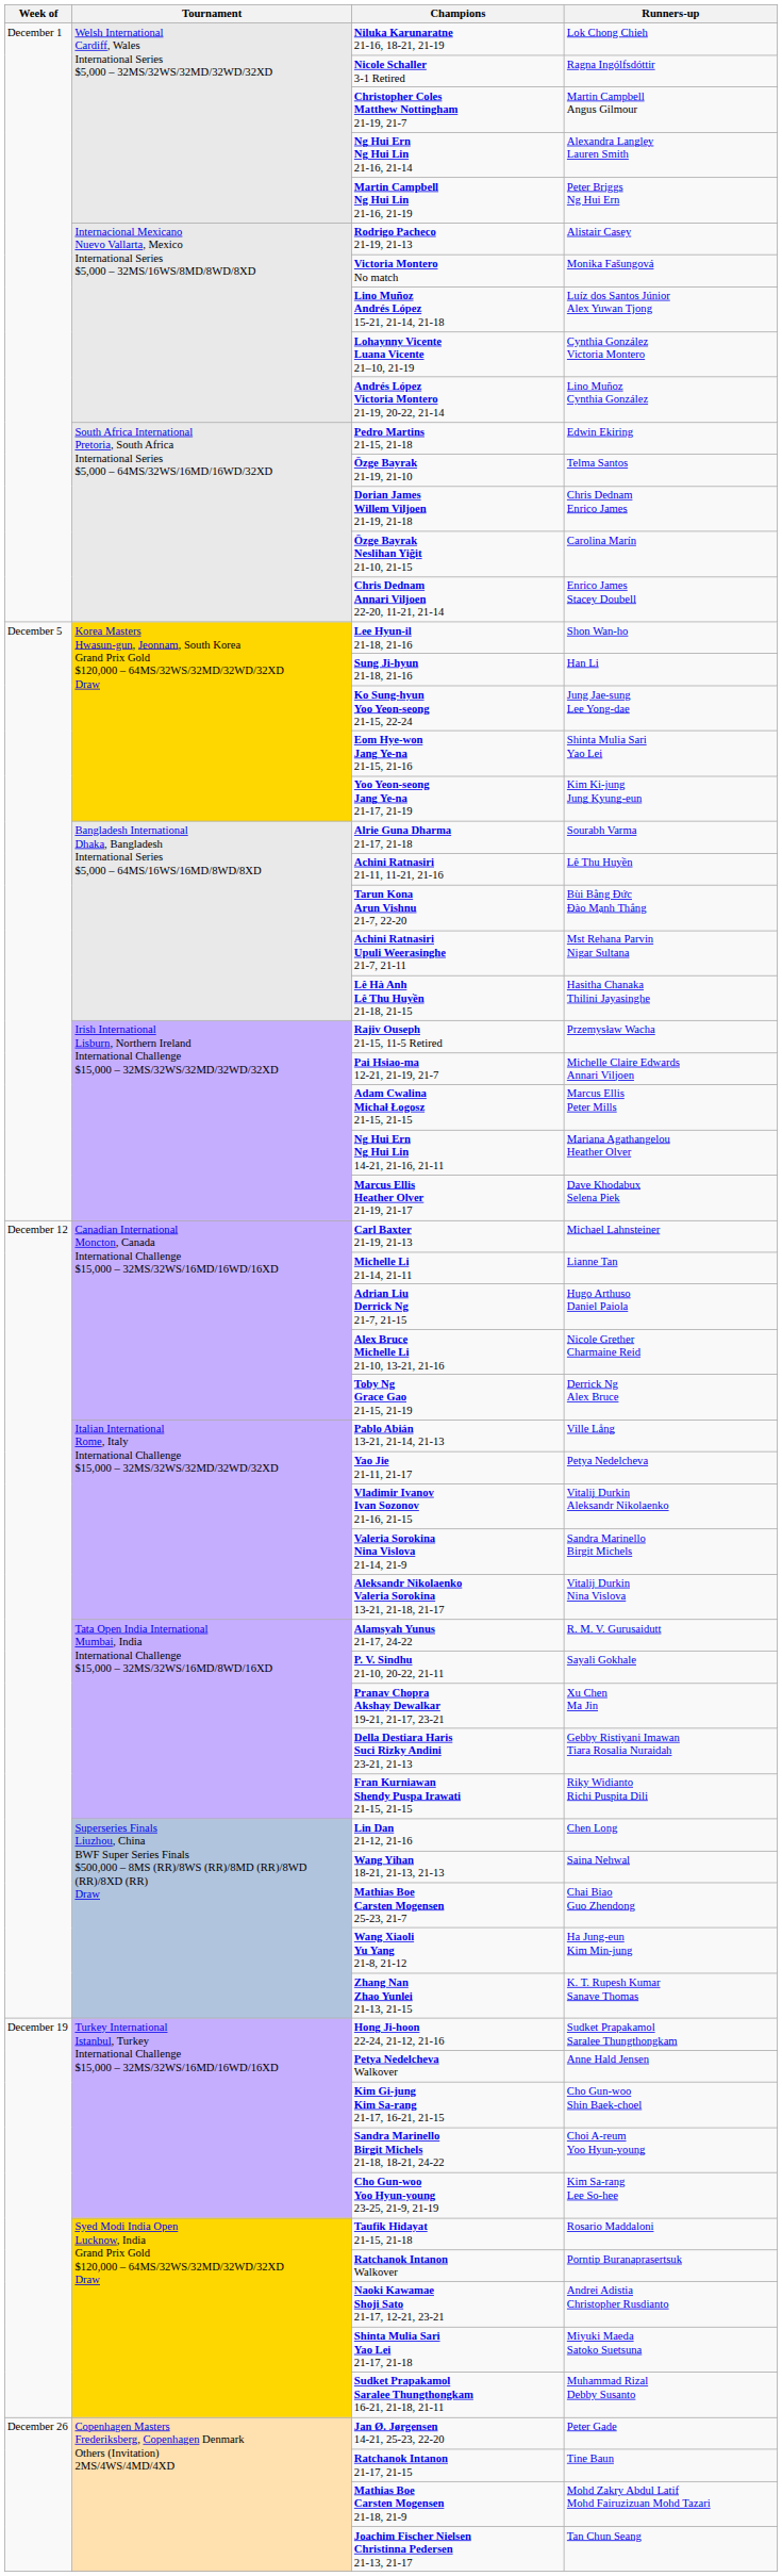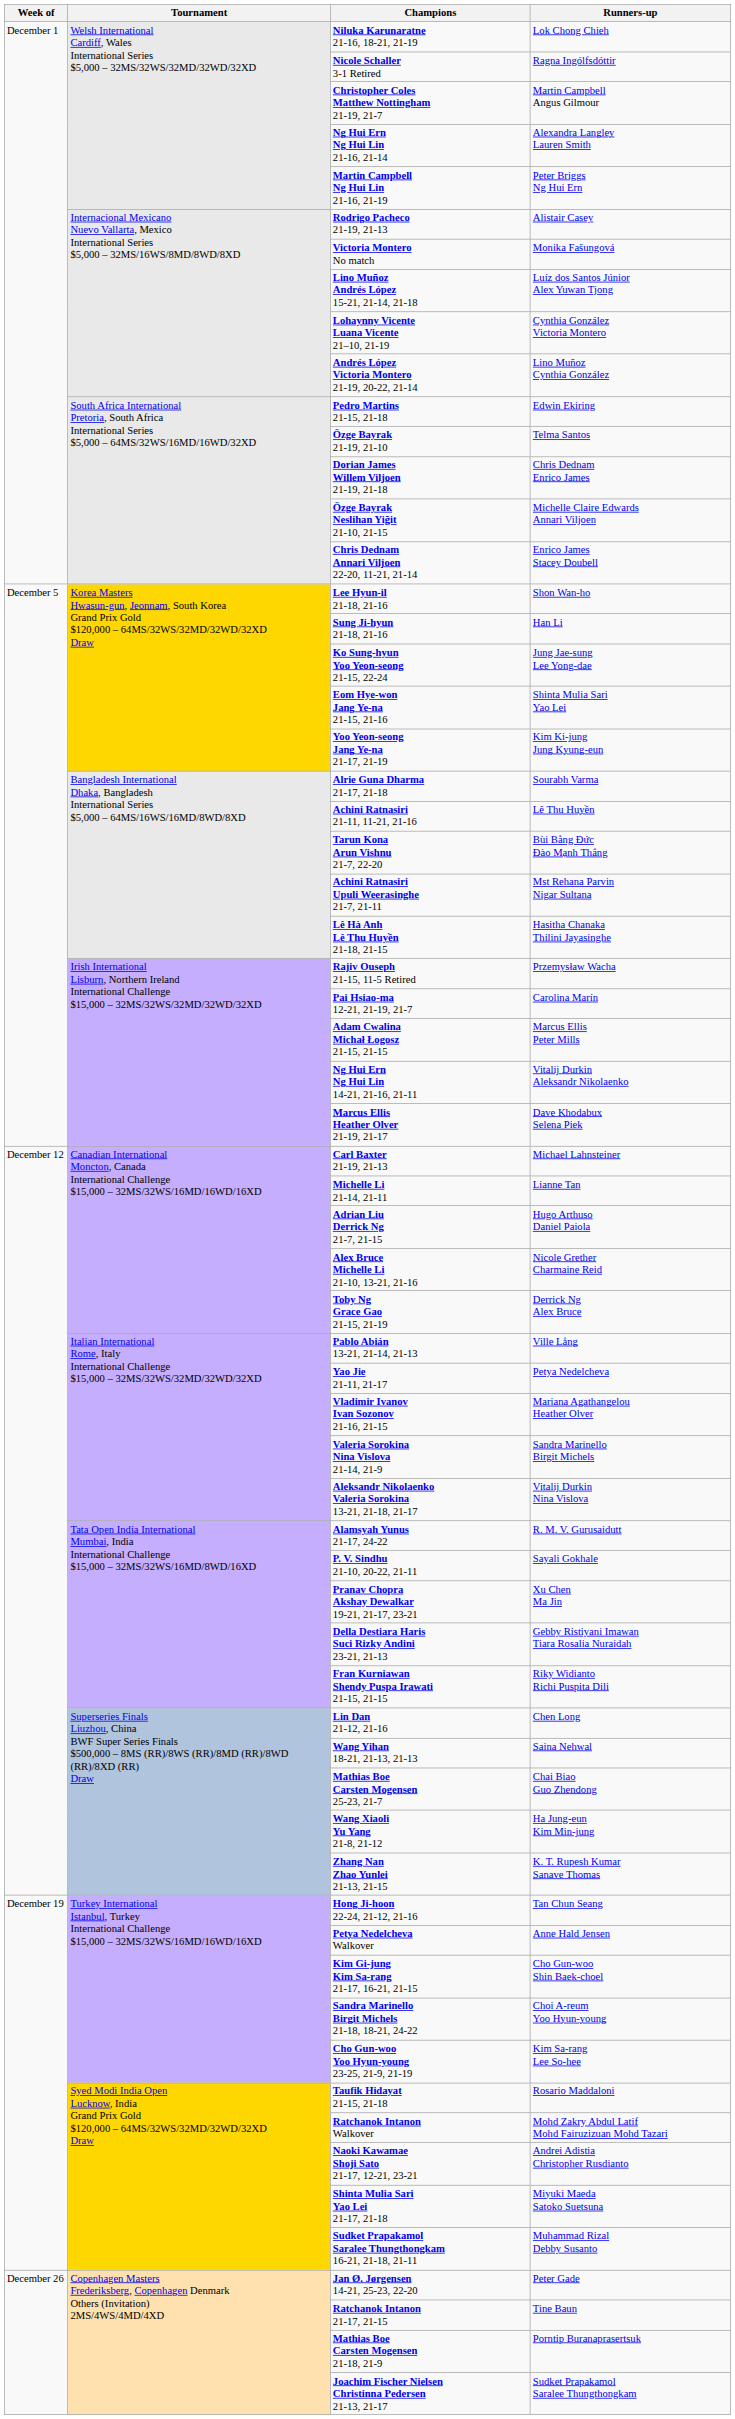 <table class=wikitable style=font-size:85%>
 <tr>
 <th width=75>Week of</th>
 <th width=330>Tournament</th>
 <th width=250>Champions</th>
 <th width=250>Runners-up</th>
 </tr>
 <tr valign=top>
 <td rowspan=15>December 1</td>
 <td style="background:#E9E9E9;" rowspan="5"><a href='#'>Welsh International</a><br><a href='#'>Cardiff</a>, Wales<br>International Series<br>$5,000 – 32MS/32WS/32MD/32WD/32XD</td>
 <td> <strong><a href='#'>Niluka Karunaratne</a></strong><br>21-16, 18-21, 21-19</td>
 <td> <a href='#'>Lok Chong Chieh</a></td>
 </tr>
 <tr valign=top>
 <td> <strong><a href='#'>Nicole Schaller</a></strong><br>3-1 Retired</td>
 <td> <a href='#'>Ragna Ingólfsdóttir</a></td>
 </tr>
 <tr valign=top>
 <td> <strong><a href='#'>Christopher Coles</a><br> <a href='#'>Matthew Nottingham</a></strong><br>21-19, 21-7</td>
 <td> <a href='#'>Martin Campbell</a><br> Angus Gilmour</td>
 </tr>
 <tr valign=top>
 <td> <strong><a href='#'>Ng Hui Ern</a><br> <a href='#'>Ng Hui Lin</a></strong><br>21-16, 21-14</td>
 <td> <a href='#'>Alexandra Langley</a><br> <a href='#'>Lauren Smith</a></td>
 </tr>
 <tr valign=top>
 <td> <strong><a href='#'>Martin Campbell</a><br> <a href='#'>Ng Hui Lin</a></strong><br>21-16, 21-19</td>
 <td> <a href='#'>Peter Briggs</a><br> <a href='#'>Ng Hui Ern</a></td>
 </tr>
 <tr valign=top>
 <td style="background:#E9E9E9;" rowspan="5"><a href='#'>Internacional Mexicano</a><br><a href='#'>Nuevo Vallarta</a>, Mexico<br>International Series<br>$5,000 – 32MS/16WS/8MD/8WD/8XD</td>
 <td> <strong><a href='#'>Rodrigo Pacheco</a></strong><br>21-19, 21-13</td>
 <td> <a href='#'>Alistair Casey</a></td>
 </tr>
 <tr valign=top>
 <td> <strong><a href='#'>Victoria Montero</a></strong><br>No match</td>
 <td> <a href='#'>Monika Fašungová</a></td>
 </tr>
 <tr valign=top>
 <td> <strong><a href='#'>Lino Muñoz</a><br> <a href='#'>Andrés López</a></strong><br>15-21, 21-14, 21-18</td>
 <td> <a href='#'>Luíz dos Santos Júnior</a><br> <a href='#'>Alex Yuwan Tjong</a></td>
 </tr>
 <tr valign=top>
 <td> <strong><a href='#'>Lohaynny Vicente</a><br> <a href='#'>Luana Vicente</a></strong><br>21–10, 21-19</td>
 <td> <a href='#'>Cynthia González</a><br> <a href='#'>Victoria Montero</a></td>
 </tr>
 <tr valign=top>
 <td> <strong><a href='#'>Andrés López</a><br> <a href='#'>Victoria Montero</a></strong><br>21-19, 20-22, 21-14</td>
 <td> <a href='#'>Lino Muñoz</a><br> <a href='#'>Cynthia González</a></td>
 </tr>
 <tr valign=top>
 <td style="background:#E9E9E9;" rowspan="5"><a href='#'>South Africa International</a><br><a href='#'>Pretoria</a>, South Africa<br>International Series<br>$5,000 – 64MS/32WS/16MD/16WD/32XD</td>
 <td> <strong><a href='#'>Pedro Martins</a></strong><br>21-15, 21-18</td>
 <td> <a href='#'>Edwin Ekiring</a></td>
 </tr>
 <tr valign=top>
 <td> <strong><a href='#'>Özge Bayrak</a></strong><br>21-19, 21-10</td>
 <td> <a href='#'>Telma Santos</a></td>
 </tr>
 <tr valign=top>
 <td> <strong><a href='#'>Dorian James</a><br> <a href='#'>Willem Viljoen</a></strong><br>21-19, 21-18</td>
 <td> <a href='#'>Chris Dednam</a><br> <a href='#'>Enrico James</a></td>
 </tr>
 <tr valign=top>
 <td> <strong><a href='#'>Özge Bayrak</a><br> <a href='#'>Neslihan Yiğit</a></strong><br>21-10, 21-15</td>
-<td> <a href='#'>Carolina Marín</a></td>
+<td> <a href='#'>Michelle Claire Edwards</a><br> <a href='#'>Annari Viljoen</a></td>
 </tr>
 <tr valign=top>
 <td> <strong><a href='#'>Chris Dednam</a><br> <a href='#'>Annari Viljoen</a></strong><br>22-20, 11-21, 21-14</td>
 <td> <a href='#'>Enrico James</a><br> <a href='#'>Stacey Doubell</a></td>
 </tr>
 <tr valign=top>
 <td rowspan=15>December 5</td>
 <td style="background:#FFD700;" rowspan="5"><a href='#'>Korea Masters</a><br><a href='#'>Hwasun-gun</a>, <a href='#'>Jeonnam</a>, South Korea<br>Grand Prix Gold<br>$120,000 – 64MS/32WS/32MD/32WD/32XD<br><a href='#'>Draw</a></td>
 <td> <strong><a href='#'>Lee Hyun-il</a></strong><br>21-18, 21-16</td>
 <td> <a href='#'>Shon Wan-ho</a></td>
 </tr>
 <tr valign=top>
 <td> <strong><a href='#'>Sung Ji-hyun</a></strong><br>21-18, 21-16</td>
 <td> <a href='#'>Han Li</a></td>
 </tr>
 <tr valign=top>
 <td> <strong><a href='#'>Ko Sung-hyun</a><br> <a href='#'>Yoo Yeon-seong</a></strong><br>21-15, 22-24</td>
 <td> <a href='#'>Jung Jae-sung</a><br> <a href='#'>Lee Yong-dae</a></td>
 </tr>
 <tr valign=top>
 <td> <strong><a href='#'>Eom Hye-won</a><br> <a href='#'>Jang Ye-na</a></strong><br>21-15, 21-16</td>
 <td> <a href='#'>Shinta Mulia Sari</a><br> <a href='#'>Yao Lei</a></td>
 </tr>
 <tr valign=top>
 <td> <strong><a href='#'>Yoo Yeon-seong</a><br> <a href='#'>Jang Ye-na</a></strong><br>21-17, 21-19</td>
 <td> <a href='#'>Kim Ki-jung</a><br> <a href='#'>Jung Kyung-eun</a></td>
 </tr>
 <tr valign=top>
 <td style="background:#E9E9E9;" rowspan="5"><a href='#'>Bangladesh International</a><br> <a href='#'>Dhaka</a>, Bangladesh<br>International Series<br>$5,000 – 64MS/16WS/16MD/8WD/8XD</td>
 <td> <strong><a href='#'>Alrie Guna Dharma</a></strong><br>21-17, 21-18</td>
 <td> <a href='#'>Sourabh Varma</a></td>
 </tr>
 <tr valign=top>
 <td> <strong><a href='#'>Achini Ratnasiri</a></strong><br>21-11, 11-21, 21-16</td>
 <td> <a href='#'>Lê Thu Huyền</a></td>
 </tr>
 <tr valign=top>
 <td> <strong><a href='#'>Tarun Kona</a><br> <a href='#'>Arun Vishnu</a></strong><br>21-7, 22-20</td>
 <td> <a href='#'>Bùi Bằng Đức</a><br> <a href='#'>Đào Mạnh Thắng</a></td>
 </tr>
 <tr valign=top>
 <td> <strong><a href='#'>Achini Ratnasiri</a><br> <a href='#'>Upuli Weerasinghe</a></strong><br>21-7, 21-11</td>
 <td> <a href='#'>Mst Rehana Parvin</a><br> <a href='#'>Nigar Sultana</a></td>
 </tr>
 <tr valign=top>
 <td> <strong><a href='#'>Lê Hà Anh</a><br> <a href='#'>Lê Thu Huyền</a></strong><br>21-18, 21-15</td>
 <td> <a href='#'>Hasitha Chanaka</a><br> <a href='#'>Thilini Jayasinghe</a></td>
 </tr>
 <tr valign=top>
 <td style="background:#C6AEFF;" rowspan="5"><a href='#'>Irish International</a><br><a href='#'>Lisburn</a>, Northern Ireland<br>International Challenge<br>$15,000 – 32MS/32WS/32MD/32WD/32XD</td>
 <td> <strong><a href='#'>Rajiv Ouseph</a></strong><br>21-15, 11-5 Retired</td>
 <td> <a href='#'>Przemysław Wacha</a></td>
 </tr>
 <tr valign=top>
 <td> <strong><a href='#'>Pai Hsiao-ma</a></strong><br>12-21, 21-19, 21-7</td>
-<td> <a href='#'>Michelle Claire Edwards</a><br> <a href='#'>Annari Viljoen</a></td>
+<td> <a href='#'>Carolina Marín</a></td>
 </tr>
 <tr valign=top>
 <td> <strong><a href='#'>Adam Cwalina</a><br> <a href='#'>Michał Łogosz</a></strong><br>21-15, 21-15</td>
 <td> <a href='#'>Marcus Ellis</a><br> <a href='#'>Peter Mills</a></td>
 </tr>
 <tr valign=top>
 <td> <strong><a href='#'>Ng Hui Ern</a><br> <a href='#'>Ng Hui Lin</a></strong><br>14-21, 21-16, 21-11</td>
-<td> <a href='#'>Mariana Agathangelou</a><br> <a href='#'>Heather Olver</a></td>
+<td> <a href='#'>Vitalij Durkin</a><br> <a href='#'>Aleksandr Nikolaenko</a></td>
 </tr>
 <tr valign=top>
 <td> <strong><a href='#'>Marcus Ellis</a><br> <a href='#'>Heather Olver</a></strong><br>21-19, 21-17</td>
 <td> <a href='#'>Dave Khodabux</a><br> <a href='#'>Selena Piek</a></td>
 </tr>
 <tr valign=top>
 <td rowspan=20>December 12</td>
 <td style="background:#C6AEFF;" rowspan="5"><a href='#'>Canadian International</a><br><a href='#'>Moncton</a>, Canada<br>International Challenge<br>$15,000 – 32MS/32WS/16MD/16WD/16XD</td>
 <td> <strong><a href='#'>Carl Baxter</a></strong><br>21-19, 21-13</td>
 <td> <a href='#'>Michael Lahnsteiner</a></td>
 </tr>
 <tr valign=top>
 <td> <strong><a href='#'>Michelle Li</a></strong><br>21-14, 21-11</td>
 <td> <a href='#'>Lianne Tan</a></td>
 </tr>
 <tr valign=top>
 <td> <strong><a href='#'>Adrian Liu</a><br> <a href='#'>Derrick Ng</a></strong><br>21-7, 21-15</td>
 <td> <a href='#'>Hugo Arthuso</a><br> <a href='#'>Daniel Paiola</a></td>
 </tr>
 <tr valign=top>
 <td> <strong><a href='#'>Alex Bruce</a><br> <a href='#'>Michelle Li</a></strong><br>21-10, 13-21, 21-16</td>
 <td> <a href='#'>Nicole Grether</a><br> <a href='#'>Charmaine Reid</a></td>
 </tr>
 <tr valign=top>
 <td> <strong><a href='#'>Toby Ng</a><br> <a href='#'>Grace Gao</a></strong><br>21-15, 21-19</td>
 <td> <a href='#'>Derrick Ng</a><br> <a href='#'>Alex Bruce</a></td>
 </tr>
 <tr valign=top>
 <td style="background:#C6AEFF;" rowspan="5"><a href='#'>Italian International</a><br><a href='#'>Rome</a>, Italy<br>International Challenge<br>$15,000 – 32MS/32WS/32MD/32WD/32XD</td>
 <td> <strong><a href='#'>Pablo Abián</a></strong><br>13-21, 21-14, 21-13</td>
 <td> <a href='#'>Ville Lång</a></td>
 </tr>
 <tr valign=top>
 <td> <strong><a href='#'>Yao Jie</a></strong><br>21-11, 21-17</td>
 <td> <a href='#'>Petya Nedelcheva</a></td>
 </tr>
 <tr valign=top>
 <td> <strong><a href='#'>Vladimir Ivanov</a><br> <a href='#'>Ivan Sozonov</a></strong><br>21-16, 21-15</td>
-<td> <a href='#'>Vitalij Durkin</a><br> <a href='#'>Aleksandr Nikolaenko</a></td>
+<td> <a href='#'>Mariana Agathangelou</a><br> <a href='#'>Heather Olver</a></td>
 </tr>
 <tr valign=top>
 <td> <strong><a href='#'>Valeria Sorokina</a><br> <a href='#'>Nina Vislova</a></strong><br>21-14, 21-9</td>
 <td> <a href='#'>Sandra Marinello</a><br> <a href='#'>Birgit Michels</a></td>
 </tr>
 <tr valign=top>
 <td> <strong><a href='#'>Aleksandr Nikolaenko</a><br> <a href='#'>Valeria Sorokina</a></strong><br>13-21, 21-18, 21-17</td>
 <td> <a href='#'>Vitalij Durkin</a><br> <a href='#'>Nina Vislova</a></td>
 </tr>
 <tr valign=top>
 <td style="background:#C6AEFF;" rowspan="5"><a href='#'>Tata Open India International</a><br> <a href='#'>Mumbai</a>, India<br>International Challenge<br>$15,000 – 32MS/32WS/16MD/8WD/16XD</td>
 <td> <strong><a href='#'>Alamsyah Yunus</a></strong><br>21-17, 24-22</td>
 <td> <a href='#'>R. M. V. Gurusaidutt</a></td>
 </tr>
 <tr valign=top>
 <td> <strong><a href='#'>P. V. Sindhu</a></strong><br>21-10, 20-22, 21-11</td>
 <td> <a href='#'>Sayali Gokhale</a></td>
 </tr>
 <tr valign=top>
 <td> <strong><a href='#'>Pranav Chopra</a><br> <a href='#'>Akshay Dewalkar</a></strong><br>19-21, 21-17, 23-21</td>
 <td> <a href='#'>Xu Chen</a><br> <a href='#'>Ma Jin</a></td>
 </tr>
 <tr valign=top>
 <td> <strong><a href='#'>Della Destiara Haris</a><br> <a href='#'>Suci Rizky Andini</a></strong><br>23-21, 21-13</td>
 <td> <a href='#'>Gebby Ristiyani Imawan</a><br> <a href='#'>Tiara Rosalia Nuraidah</a></td>
 </tr>
 <tr valign=top>
 <td> <strong><a href='#'>Fran Kurniawan</a><br> <a href='#'>Shendy Puspa Irawati</a></strong><br>21-15, 21-15</td>
 <td> <a href='#'>Riky Widianto</a><br> <a href='#'>Richi Puspita Dili</a></td>
 </tr>
 <tr valign=top>
 <td style="background:#B0C4DE;" rowspan="5"><a href='#'>Superseries Finals</a><br> <a href='#'>Liuzhou</a>, China<br>BWF Super Series Finals<br>$500,000 – 8MS (RR)/8WS (RR)/8MD (RR)/8WD (RR)/8XD (RR)<br><a href='#'>Draw</a></td>
 <td> <strong><a href='#'>Lin Dan</a></strong><br>21-12, 21-16</td>
 <td> <a href='#'>Chen Long</a></td>
 </tr>
 <tr valign=top>
 <td> <strong><a href='#'>Wang Yihan</a></strong><br>18-21, 21-13, 21-13</td>
 <td> <a href='#'>Saina Nehwal</a></td>
 </tr>
 <tr valign=top>
 <td> <strong><a href='#'>Mathias Boe</a><br> <a href='#'>Carsten Mogensen</a></strong><br>25-23, 21-7</td>
 <td> <a href='#'>Chai Biao</a><br> <a href='#'>Guo Zhendong</a></td>
 </tr>
 <tr valign=top>
 <td> <strong><a href='#'>Wang Xiaoli</a><br> <a href='#'>Yu Yang</a></strong><br>21-8, 21-12</td>
 <td> <a href='#'>Ha Jung-eun</a><br> <a href='#'>Kim Min-jung</a></td>
 </tr>
 <tr valign=top>
 <td> <strong><a href='#'>Zhang Nan</a><br> <a href='#'>Zhao Yunlei</a></strong><br>21-13, 21-15</td>
 <td> <a href='#'>K. T. Rupesh Kumar</a><br> <a href='#'>Sanave Thomas</a></td>
 </tr>
 <tr valign=top>
 <td rowspan=10>December 19</td>
 <td style="background:#C6AEFF;" rowspan="5"><a href='#'>Turkey International</a><br> <a href='#'>Istanbul</a>, Turkey <br>International Challenge<br>$15,000 – 32MS/32WS/16MD/16WD/16XD</td>
 <td> <strong><a href='#'>Hong Ji-hoon</a></strong><br>22-24, 21-12, 21-16</td>
-<td> <a href='#'>Sudket Prapakamol</a><br> <a href='#'>Saralee Thungthongkam</a></td>
+<td> <a href='#'>Tan Chun Seang</a></td>
 </tr>
 <tr valign=top>
 <td> <strong><a href='#'>Petya Nedelcheva</a></strong><br>Walkover</td>
 <td> <a href='#'>Anne Hald Jensen</a></td>
 </tr>
 <tr valign=top>
 <td> <strong><a href='#'>Kim Gi-jung</a><br> <a href='#'>Kim Sa-rang</a></strong><br>21-17, 16-21, 21-15</td>
 <td> <a href='#'>Cho Gun-woo</a><br> <a href='#'>Shin Baek-choel</a></td>
 </tr>
 <tr valign=top>
 <td> <strong><a href='#'>Sandra Marinello</a><br> <a href='#'>Birgit Michels</a></strong><br>21-18, 18-21, 24-22</td>
 <td> <a href='#'>Choi A-reum</a><br> <a href='#'>Yoo Hyun-young</a></td>
 </tr>
 <tr valign=top>
 <td> <strong><a href='#'>Cho Gun-woo</a><br> <a href='#'>Yoo Hyun-young</a></strong><br>23-25, 21-9, 21-19</td>
 <td> <a href='#'>Kim Sa-rang</a><br> <a href='#'>Lee So-hee</a></td>
 </tr>
 <tr valign=top>
 <td style="background:#FFD700;" rowspan="5"><a href='#'>Syed Modi India Open</a><br><a href='#'>Lucknow</a>, India<br>Grand Prix Gold<br>$120,000 – 64MS/32WS/32MD/32WD/32XD<br><a href='#'>Draw</a></td>
 <td> <strong><a href='#'>Taufik Hidayat</a></strong><br>21-15, 21-18</td>
 <td> <a href='#'>Rosario Maddaloni</a></td>
 </tr>
 <tr valign=top>
 <td> <strong><a href='#'>Ratchanok Intanon</a></strong><br>Walkover</td>
-<td> <a href='#'>Porntip Buranaprasertsuk</a></td>
+<td> <a href='#'>Mohd Zakry Abdul Latif</a><br> <a href='#'>Mohd Fairuzizuan Mohd Tazari</a></td>
 </tr>
 <tr valign=top>
 <td> <strong><a href='#'>Naoki Kawamae</a><br> <a href='#'>Shoji Sato</a></strong><br>21-17, 12-21, 23-21</td>
 <td> <a href='#'>Andrei Adistia</a><br> <a href='#'>Christopher Rusdianto</a></td>
 </tr>
 <tr valign=top>
 <td> <strong><a href='#'>Shinta Mulia Sari</a></strong><br> <strong><a href='#'>Yao Lei</a></strong><br>21-17, 21-18</td>
 <td> <a href='#'>Miyuki Maeda</a><br> <a href='#'>Satoko Suetsuna</a></td>
 </tr>
 <tr valign=top>
 <td> <strong><a href='#'>Sudket Prapakamol</a></strong><br> <strong><a href='#'>Saralee Thungthongkam</a></strong><br>16-21, 21-18, 21-11</td>
 <td> <a href='#'>Muhammad Rizal</a><br> <a href='#'>Debby Susanto</a></td>
 </tr>
 <tr valign=top>
 <td rowspan=4>December 26</td>
 <td style="background:#FFE0AF;" rowspan="4"><a href='#'>Copenhagen Masters</a><br><a href='#'>Frederiksberg</a>, <a href='#'>Copenhagen</a> Denmark<br>Others (Invitation)<br>2MS/4WS/4MD/4XD</td>
 <td> <strong><a href='#'>Jan Ø. Jørgensen</a></strong><br>14-21, 25-23, 22-20</td>
 <td> <a href='#'>Peter Gade</a></td>
 </tr>
 <tr valign=top>
 <td> <strong><a href='#'>Ratchanok Intanon</a></strong><br>21-17, 21-15</td>
 <td> <a href='#'>Tine Baun</a></td>
 </tr>
 <tr valign=top>
 <td> <strong><a href='#'>Mathias Boe</a><br> <a href='#'>Carsten Mogensen</a></strong><br>21-18, 21-9</td>
-<td> <a href='#'>Mohd Zakry Abdul Latif</a><br> <a href='#'>Mohd Fairuzizuan Mohd Tazari</a></td>
+<td> <a href='#'>Porntip Buranaprasertsuk</a></td>
 </tr>
 <tr valign=top>
 <td> <strong><a href='#'>Joachim Fischer Nielsen</a><br> <a href='#'>Christinna Pedersen</a></strong><br>21-13, 21-17</td>
-<td> <a href='#'>Tan Chun Seang</a></td>
+<td> <a href='#'>Sudket Prapakamol</a><br> <a href='#'>Saralee Thungthongkam</a></td>
 </tr>
 </table>
